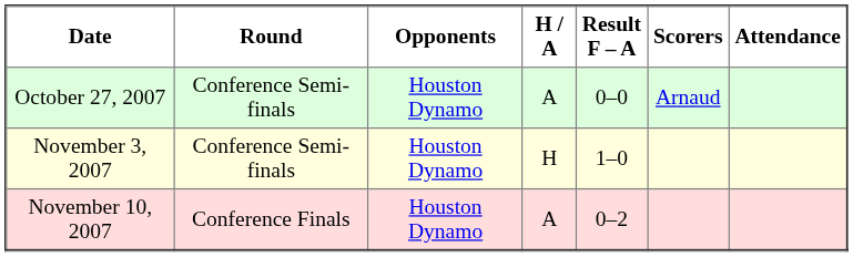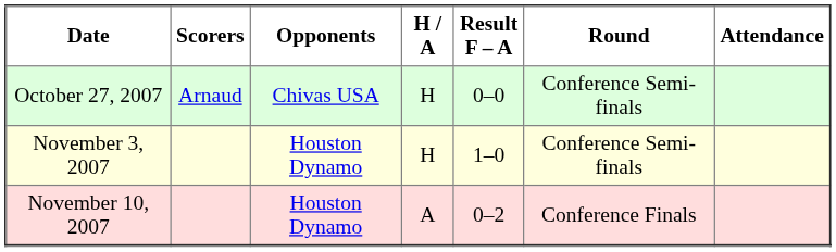 <table border="2" cellpadding="4" style="border-collapse:collapse; text-align:center;">
 <tr>
 <th><strong>Date</strong></th>
-<th><strong>Round</strong></th>
+<th><strong>Scorers</strong></th>
 <th><strong>Opponents</strong></th>
 <th><strong>H / A</strong></th>
 <th><strong>Result<br>F – A</strong></th>
-<th><strong>Scorers</strong></th>
+<th><strong>Round</strong></th>
 <th><strong>Attendance</strong></th>
 </tr>
 <tr bgcolor="#ddffdd">
 <td>October 27, 2007</td>
+<td><a href='#'>Arnaud</a></td>
+<td><a href='#'>Chivas USA</a></td>
+<td>H</td>
+<td>0–0</td>
 <td>Conference Semi-finals</td>
-<td><a href='#'>Houston Dynamo</a></td>
-<td>A</td>
-<td>0–0</td>
-<td><a href='#'>Arnaud</a></td>
 <td></td>
 </tr>
 <tr bgcolor="#ffffdd">
 <td>November 3, 2007</td>
-<td>Conference Semi-finals</td>
+<td></td>
 <td><a href='#'>Houston Dynamo</a></td>
 <td>H</td>
 <td>1–0</td>
-<td></td>
+<td>Conference Semi-finals</td>
 <td></td>
 </tr>
 <tr bgcolor="#ffdddd">
 <td>November 10, 2007</td>
-<td>Conference Finals</td>
+<td></td>
 <td><a href='#'>Houston Dynamo</a></td>
 <td>A</td>
 <td>0–2</td>
-<td></td>
+<td>Conference Finals</td>
 <td></td>
 </tr>
 </table>
